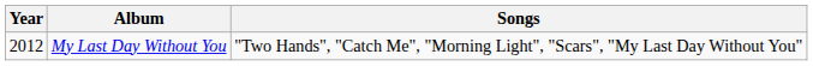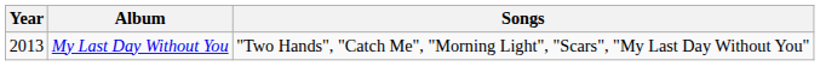 <table class="wikitable">
 <tr>
 <th>Year</th>
 <th>Album</th>
 <th>Songs</th>
 </tr>
 <tr>
-<td>2012</td>
+<td>2013</td>
 <td><em><a href='#'>My Last Day Without You</a></em></td>
 <td>"Two Hands", "Catch Me", "Morning Light", "Scars", "My Last Day Without You"</td>
 </tr>
 </table>
